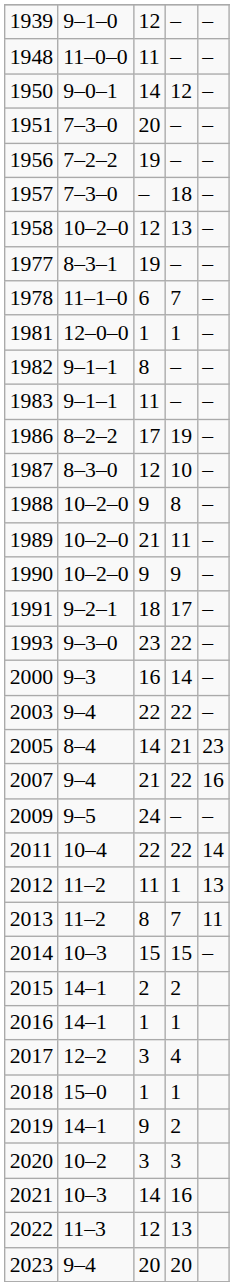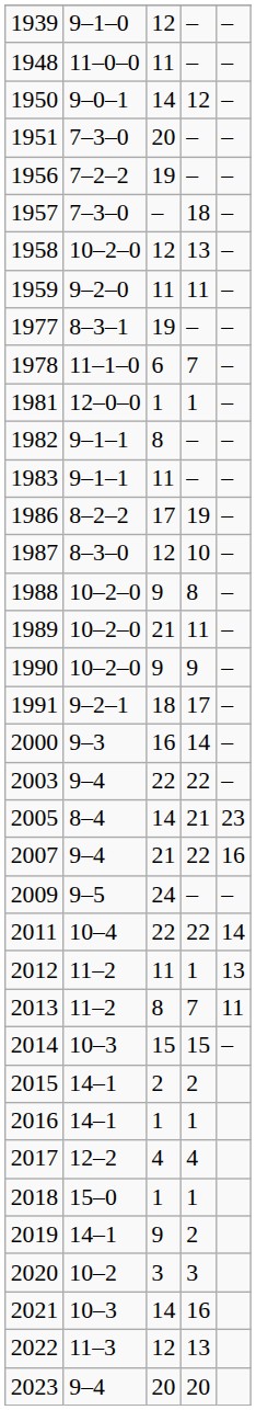 <table class="wikitable">
 <tr>
 </tr>
 <tr>
 <td>1939</td>
 <td>9–1–0</td>
 <td>12</td>
 <td>–</td>
 <td>–</td>
 </tr>
 <tr>
 <td>1948</td>
 <td>11–0–0</td>
 <td>11</td>
 <td>–</td>
 <td>–</td>
 </tr>
 <tr>
 <td>1950</td>
 <td>9–0–1</td>
 <td>14</td>
 <td>12</td>
 <td>–</td>
 </tr>
 <tr>
 <td>1951</td>
 <td>7–3–0</td>
 <td>20</td>
 <td>–</td>
 <td>–</td>
 </tr>
 <tr>
 <td>1956</td>
 <td>7–2–2</td>
 <td>19</td>
 <td>–</td>
 <td>–</td>
 </tr>
 <tr>
 <td>1957</td>
 <td>7–3–0</td>
 <td>–</td>
 <td>18</td>
 <td>–</td>
 </tr>
 <tr>
 <td>1958</td>
 <td>10–2–0</td>
 <td>12</td>
 <td>13</td>
+<td>–</td>
+</tr>
+<tr>
+<td>1959</td>
+<td>9–2–0</td>
+<td>11</td>
+<td>11</td>
 <td>–</td>
 </tr>
 <tr>
 <td>1977</td>
 <td>8–3–1</td>
 <td>19</td>
 <td>–</td>
 <td>–</td>
 </tr>
 <tr>
 <td>1978</td>
 <td>11–1–0</td>
 <td>6</td>
 <td>7</td>
 <td>–</td>
 </tr>
 <tr>
 <td>1981</td>
 <td>12–0–0</td>
 <td>1</td>
 <td>1</td>
 <td>–</td>
 </tr>
 <tr>
 <td>1982</td>
 <td>9–1–1</td>
 <td>8</td>
 <td>–</td>
 <td>–</td>
 </tr>
 <tr>
 <td>1983</td>
 <td>9–1–1</td>
 <td>11</td>
 <td>–</td>
 <td>–</td>
 </tr>
 <tr>
 <td>1986</td>
 <td>8–2–2</td>
 <td>17</td>
 <td>19</td>
 <td>–</td>
 </tr>
 <tr>
 <td>1987</td>
 <td>8–3–0</td>
 <td>12</td>
 <td>10</td>
 <td>–</td>
 </tr>
 <tr>
 <td>1988</td>
 <td>10–2–0</td>
 <td>9</td>
 <td>8</td>
 <td>–</td>
 </tr>
 <tr>
 <td>1989</td>
 <td>10–2–0</td>
 <td>21</td>
 <td>11</td>
 <td>–</td>
 </tr>
 <tr>
 <td>1990</td>
 <td>10–2–0</td>
 <td>9</td>
 <td>9</td>
 <td>–</td>
 </tr>
 <tr>
 <td>1991</td>
 <td>9–2–1</td>
 <td>18</td>
 <td>17</td>
-<td>–</td>
-</tr>
-<tr>
-<td>1993</td>
-<td>9–3–0</td>
-<td>23</td>
-<td>22</td>
 <td>–</td>
 </tr>
 <tr>
 <td>2000</td>
 <td>9–3</td>
 <td>16</td>
 <td>14</td>
 <td>–</td>
 </tr>
 <tr>
 <td>2003</td>
 <td>9–4</td>
 <td>22</td>
 <td>22</td>
 <td>–</td>
 </tr>
 <tr>
 <td>2005</td>
 <td>8–4</td>
 <td>14</td>
 <td>21</td>
 <td>23</td>
 </tr>
 <tr>
 <td>2007</td>
 <td>9–4</td>
 <td>21</td>
 <td>22</td>
 <td>16</td>
 </tr>
 <tr>
 <td>2009</td>
 <td>9–5</td>
 <td>24</td>
 <td>–</td>
 <td>–</td>
 </tr>
 <tr>
 <td>2011</td>
 <td>10–4</td>
 <td>22</td>
 <td>22</td>
 <td>14</td>
 </tr>
 <tr>
 <td>2012</td>
 <td>11–2</td>
 <td>11</td>
 <td>1</td>
 <td>13</td>
 </tr>
 <tr>
 <td>2013</td>
 <td>11–2</td>
 <td>8</td>
 <td>7</td>
 <td>11</td>
 </tr>
 <tr>
 <td>2014</td>
 <td>10–3</td>
 <td>15</td>
 <td>15</td>
 <td>–</td>
 </tr>
 <tr>
 <td>2015</td>
 <td>14–1</td>
 <td>2</td>
 <td>2</td>
 <td></td>
 </tr>
 <tr>
 <td>2016</td>
 <td>14–1</td>
 <td>1</td>
 <td>1</td>
 <td></td>
 </tr>
 <tr>
 <td>2017</td>
 <td>12–2</td>
-<td>3</td>
+<td>4</td>
 <td>4</td>
 <td></td>
 </tr>
 <tr>
 <td>2018</td>
 <td>15–0</td>
 <td>1</td>
 <td>1</td>
 <td></td>
 </tr>
 <tr>
 <td>2019</td>
 <td>14–1</td>
 <td>9</td>
 <td>2</td>
 <td></td>
 </tr>
 <tr>
 <td>2020</td>
 <td>10–2</td>
 <td>3</td>
 <td>3</td>
 <td></td>
 </tr>
 <tr>
 <td>2021</td>
 <td>10–3</td>
 <td>14</td>
 <td>16</td>
 <td></td>
 </tr>
 <tr>
 <td>2022</td>
 <td>11–3</td>
 <td>12</td>
 <td>13</td>
 <td></td>
 </tr>
 <tr>
 <td>2023</td>
 <td>9–4</td>
 <td>20</td>
 <td>20</td>
 <td></td>
 </tr>
 </table>
